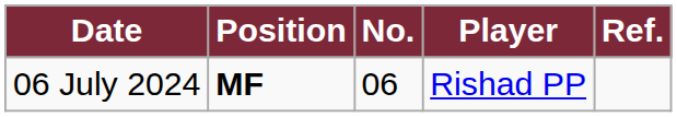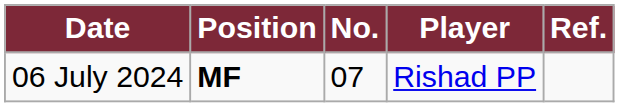 <table class="wikitable plainrowheaders sortable">
 <tr>
 <th style="background:#7D2838; color:white;"><strong>Date</strong></th>
 <th style="background:#7D2838; color:white;"><strong>Position</strong></th>
 <th style="background:#7D2838; color:white;"><strong>No.</strong></th>
 <th style="background:#7D2838; color:white;"><strong> Player</strong></th>
 <th style="background:#7D2838; color:white;"><strong>Ref.</strong></th>
 </tr>
 <tr>
 <td>06 July 2024</td>
 <td><strong>MF</strong></td>
-<td>06</td>
+<td>07</td>
 <td> <a href='#'>Rishad PP</a></td>
 <td></td>
 </tr>
 </table>
